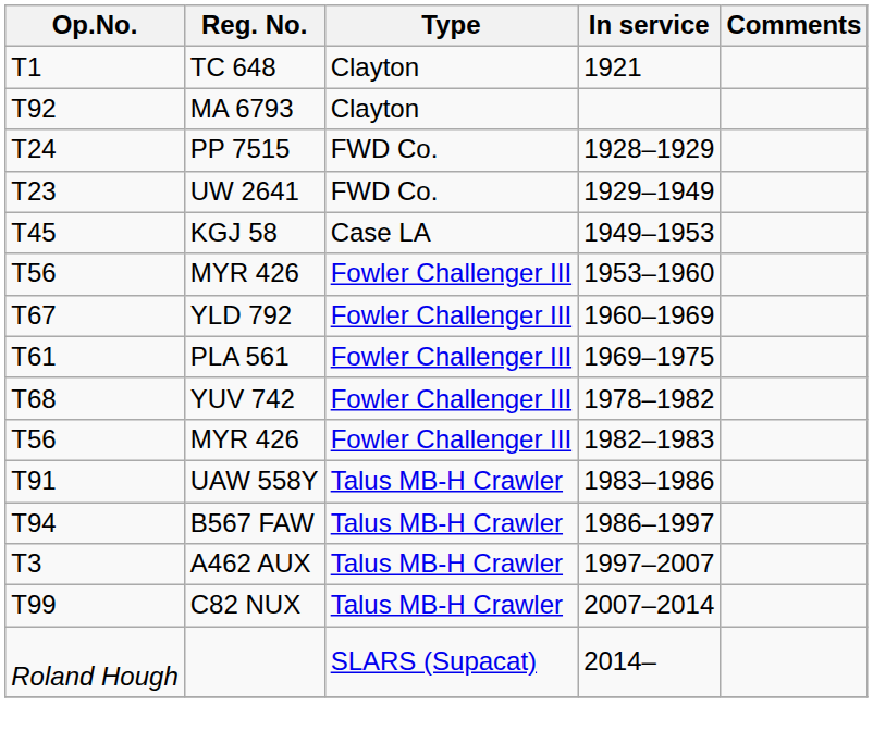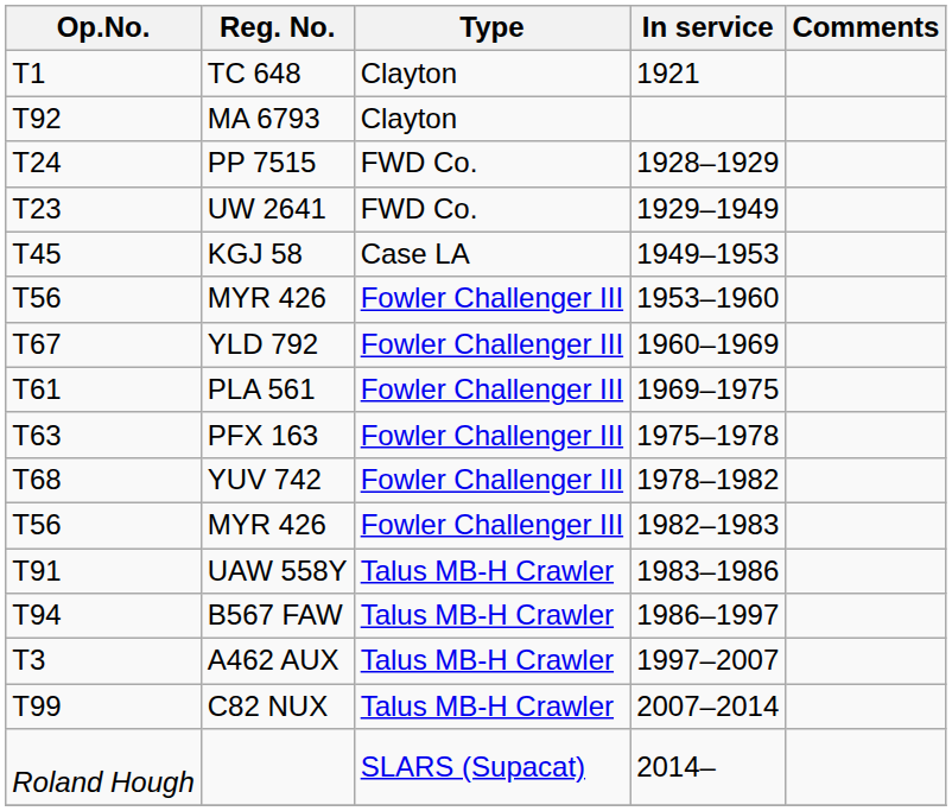 <table class="wikitable">
 <tr>
 <th>Op.No.</th>
 <th>Reg. No.</th>
 <th>Type</th>
 <th>In service</th>
 <th>Comments</th>
 </tr>
 <tr>
 <td>T1</td>
 <td>TC 648</td>
 <td>Clayton</td>
 <td>1921</td>
 <td></td>
 </tr>
 <tr>
 <td>T92</td>
 <td>MA 6793</td>
 <td>Clayton</td>
 <td></td>
 <td></td>
 </tr>
 <tr>
 <td>T24</td>
 <td>PP 7515</td>
 <td>FWD Co.</td>
 <td>1928–1929</td>
 <td></td>
 </tr>
 <tr>
 <td>T23</td>
 <td>UW 2641</td>
 <td>FWD Co.</td>
 <td>1929–1949</td>
 <td></td>
 </tr>
 <tr>
 <td>T45</td>
 <td>KGJ 58</td>
 <td>Case LA</td>
 <td>1949–1953</td>
 <td></td>
 </tr>
 <tr>
 <td>T56</td>
 <td>MYR 426</td>
 <td><a href='#'>Fowler Challenger III</a></td>
 <td>1953–1960</td>
 <td></td>
 </tr>
 <tr>
 <td>T67</td>
 <td>YLD 792</td>
 <td><a href='#'>Fowler Challenger III</a></td>
 <td>1960–1969</td>
 <td></td>
 </tr>
 <tr>
 <td>T61</td>
 <td>PLA 561</td>
 <td><a href='#'>Fowler Challenger III</a></td>
 <td>1969–1975</td>
 <td></td>
 </tr>
 <tr>
+<td>T63</td>
+<td>PFX 163</td>
+<td><a href='#'>Fowler Challenger III</a></td>
+<td>1975–1978</td>
+<td></td>
+</tr>
+<tr>
 <td>T68</td>
 <td>YUV 742</td>
 <td><a href='#'>Fowler Challenger III</a></td>
 <td>1978–1982</td>
 <td></td>
 </tr>
 <tr>
 <td>T56</td>
 <td>MYR 426</td>
 <td><a href='#'>Fowler Challenger III</a></td>
 <td>1982–1983</td>
 <td></td>
 </tr>
 <tr>
 <td>T91</td>
 <td>UAW 558Y</td>
 <td><a href='#'>Talus MB-H Crawler</a></td>
 <td>1983–1986</td>
 <td></td>
 </tr>
 <tr>
 <td>T94</td>
 <td>B567 FAW</td>
 <td><a href='#'>Talus MB-H Crawler</a></td>
 <td>1986–1997</td>
 <td></td>
 </tr>
 <tr>
 <td>T3</td>
 <td>A462 AUX</td>
 <td><a href='#'>Talus MB-H Crawler</a></td>
 <td>1997–2007</td>
 <td></td>
 </tr>
 <tr>
 <td>T99</td>
 <td>C82 NUX</td>
 <td><a href='#'>Talus MB-H Crawler</a></td>
 <td>2007–2014</td>
 <td></td>
 </tr>
 <tr>
 <td><br><em>Roland Hough</em></td>
 <td></td>
 <td><a href='#'>SLARS (Supacat)</a></td>
 <td>2014–</td>
 <td></td>
 </tr>
 <tr>
 </tr>
 </table>
